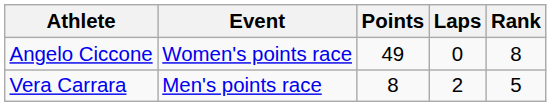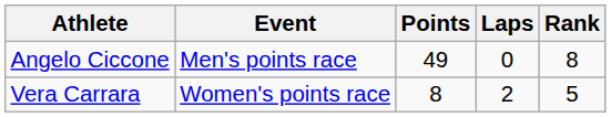 <table class=wikitable style="font-size:90%">
 <tr>
 <th>Athlete</th>
 <th>Event</th>
 <th>Points</th>
 <th>Laps</th>
 <th>Rank</th>
 </tr>
 <tr align=center>
 <td align=left><a href='#'>Angelo Ciccone</a></td>
-<td align=left><a href='#'>Women's points race</a></td>
+<td align=left><a href='#'>Men's points race</a></td>
 <td>49</td>
 <td>0</td>
 <td>8</td>
 </tr>
 <tr align=center>
 <td align=left><a href='#'>Vera Carrara</a></td>
-<td align=left><a href='#'>Men's points race</a></td>
+<td align=left><a href='#'>Women's points race</a></td>
 <td>8</td>
 <td>2</td>
 <td>5</td>
 </tr>
 </table>
